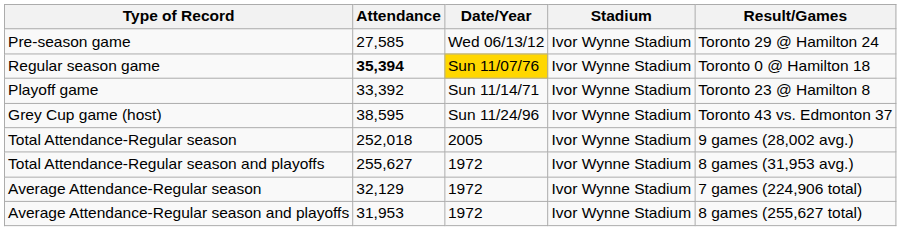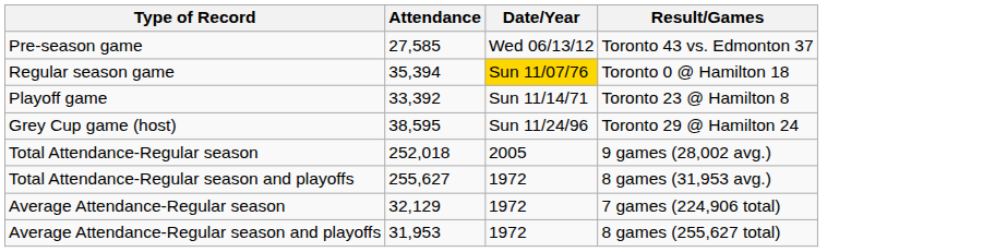 <table class="wikitable">
 <tr>
 <th>Type of Record</th>
 <th>Attendance</th>
 <th>Date/Year</th>
-<th>Stadium</th>
 <th>Result/Games</th>
 </tr>
 <tr>
 <td>Pre-season game</td>
 <td>27,585</td>
 <td>Wed 06/13/12</td>
-<td>Ivor Wynne Stadium</td>
-<td>Toronto 29 @ Hamilton 24</td>
+<td>Toronto 43 vs. Edmonton 37</td>
 </tr>
 <tr>
 <td>Regular season game</td>
-<td><strong>35,394</strong></td>
+<td>35,394</td>
 <td style="background: gold;">Sun 11/07/76</td>
-<td>Ivor Wynne Stadium</td>
 <td>Toronto 0 @ Hamilton 18</td>
 </tr>
 <tr>
 <td>Playoff game</td>
 <td>33,392</td>
 <td>Sun 11/14/71</td>
-<td>Ivor Wynne Stadium</td>
 <td>Toronto 23 @ Hamilton 8</td>
 </tr>
 <tr>
 <td>Grey Cup game (host)</td>
 <td>38,595</td>
 <td>Sun 11/24/96</td>
-<td>Ivor Wynne Stadium</td>
-<td>Toronto 43 vs. Edmonton 37</td>
+<td>Toronto 29 @ Hamilton 24</td>
 </tr>
 <tr>
 <td>Total Attendance-Regular season</td>
 <td>252,018</td>
 <td>2005</td>
-<td>Ivor Wynne Stadium</td>
 <td>9 games (28,002 avg.)</td>
 </tr>
 <tr>
 <td>Total Attendance-Regular season and playoffs</td>
 <td>255,627</td>
 <td>1972</td>
-<td>Ivor Wynne Stadium</td>
 <td>8 games (31,953 avg.)</td>
 </tr>
 <tr>
 <td>Average Attendance-Regular season</td>
 <td>32,129</td>
 <td>1972</td>
-<td>Ivor Wynne Stadium</td>
 <td>7 games (224,906 total)</td>
 </tr>
 <tr>
 <td>Average Attendance-Regular season and playoffs</td>
 <td>31,953</td>
 <td>1972</td>
-<td>Ivor Wynne Stadium</td>
 <td>8 games (255,627 total)</td>
 </tr>
 </table>
